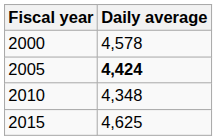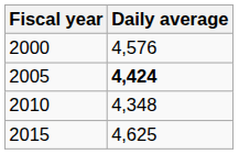 <table class="wikitable">
 <tr>
 <th>Fiscal year</th>
 <th>Daily average</th>
 </tr>
 <tr>
 <td>2000</td>
-<td>4,578</td>
+<td>4,576</td>
 </tr>
 <tr>
 <td>2005</td>
 <td><strong>4,424</strong></td>
 </tr>
 <tr>
 <td>2010</td>
 <td>4,348</td>
 </tr>
 <tr>
 <td>2015</td>
 <td>4,625</td>
 </tr>
 </table>
